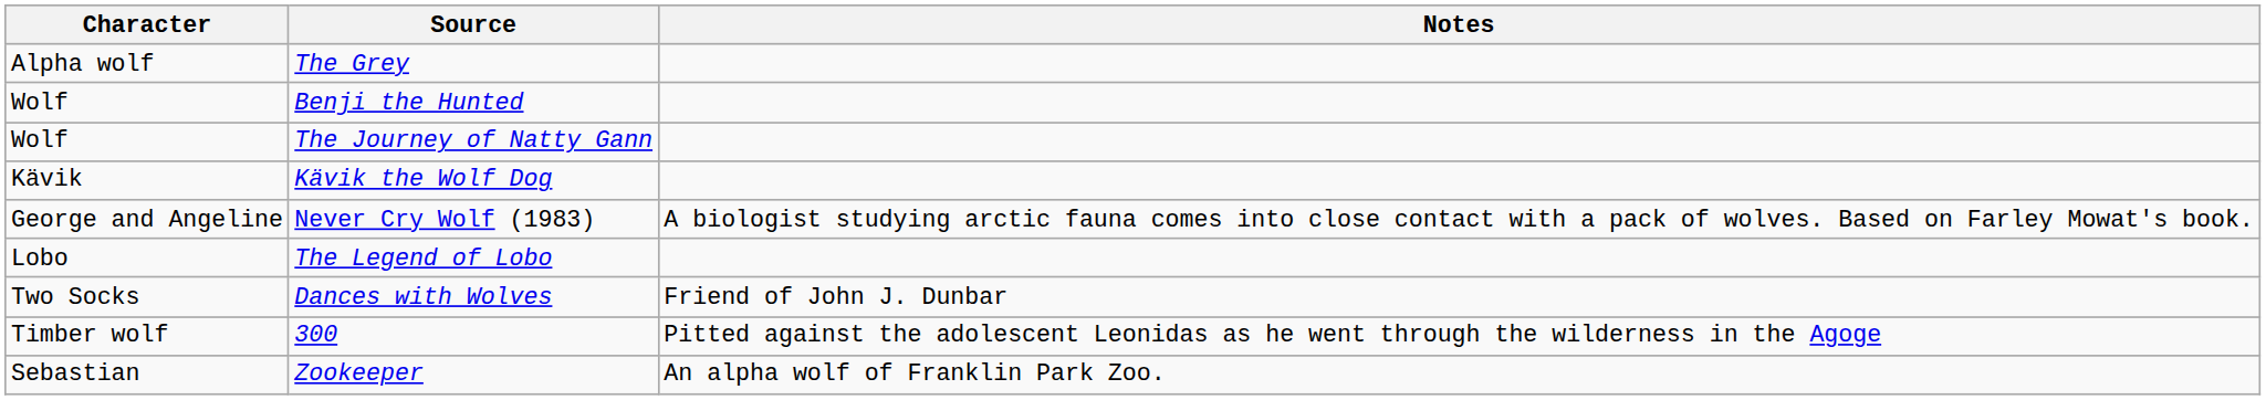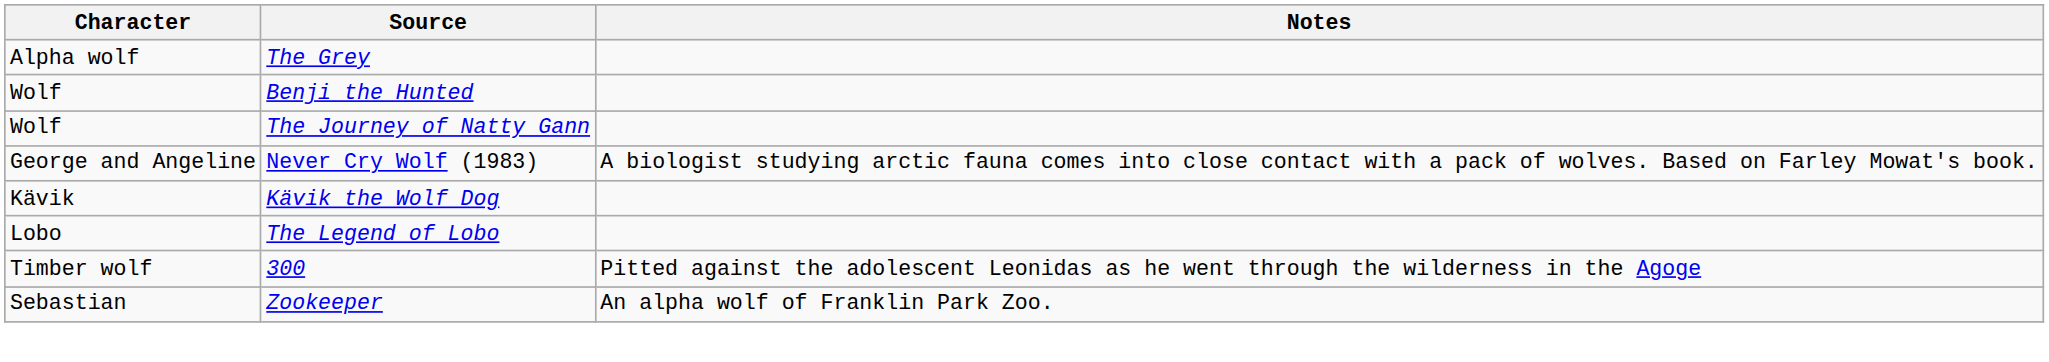 <table class="wikitable sortable">
 <tr>
 <th>Character</th>
 <th>Source</th>
 <th>Notes</th>
 </tr>
 <tr>
 <td>Alpha wolf</td>
 <td><em><a href='#'>The Grey</a></em></td>
 <td></td>
 </tr>
 <tr>
 <td>Wolf</td>
 <td><em><a href='#'>Benji the Hunted</a></em></td>
 <td></td>
 </tr>
 <tr>
 <td>Wolf</td>
 <td><em><a href='#'>The Journey of Natty Gann</a></em></td>
 <td></td>
 </tr>
 <tr>
+<td>George and Angeline</td>
+<td><a href='#'>Never Cry Wolf</a> (1983)</td>
+<td>A biologist studying arctic fauna comes into close contact with a pack of wolves. Based on Farley Mowat's book.</td>
+</tr>
+<tr>
 <td>Kävik</td>
 <td><em><a href='#'>Kävik the Wolf Dog</a></em></td>
 <td></td>
 </tr>
 <tr>
-<td>George and Angeline</td>
-<td><a href='#'>Never Cry Wolf</a> (1983)</td>
-<td>A biologist studying arctic fauna comes into close contact with a pack of wolves. Based on Farley Mowat's book.</td>
-</tr>
-<tr>
 <td>Lobo</td>
 <td><em><a href='#'>The Legend of Lobo</a></em></td>
 <td></td>
-</tr>
-<tr>
-<td>Two Socks</td>
-<td><em><a href='#'>Dances with Wolves</a></em></td>
-<td>Friend of John J. Dunbar</td>
 </tr>
 <tr>
 <td>Timber wolf</td>
 <td><em><a href='#'>300</a></em></td>
 <td>Pitted against the adolescent Leonidas as he went through the wilderness in the <a href='#'>Agoge</a></td>
 </tr>
 <tr>
 <td>Sebastian</td>
 <td><em><a href='#'>Zookeeper</a></em></td>
 <td>An alpha wolf of Franklin Park Zoo.</td>
 </tr>
 </table>
